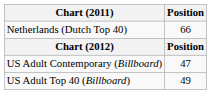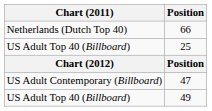 <table class="wikitable">
 <tr>
 <th>Chart (2011)</th>
 <th>Position</th>
 </tr>
 <tr>
 <td>Netherlands (Dutch Top 40)</td>
 <td style="text-align:center;">66</td>
+</tr>
+<tr>
+<td>US Adult Top 40 (<em>Billboard</em>)</td>
+<td style="text-align:center;">25</td>
 </tr>
 <tr>
 <th>Chart (2012)</th>
 <th>Position</th>
 </tr>
 <tr>
 <td>US Adult Contemporary (<em>Billboard</em>)</td>
 <td style="text-align:center;">47</td>
 </tr>
 <tr>
 <td>US Adult Top 40 (<em>Billboard</em>)</td>
 <td style="text-align:center;">49</td>
 </tr>
 </table>
